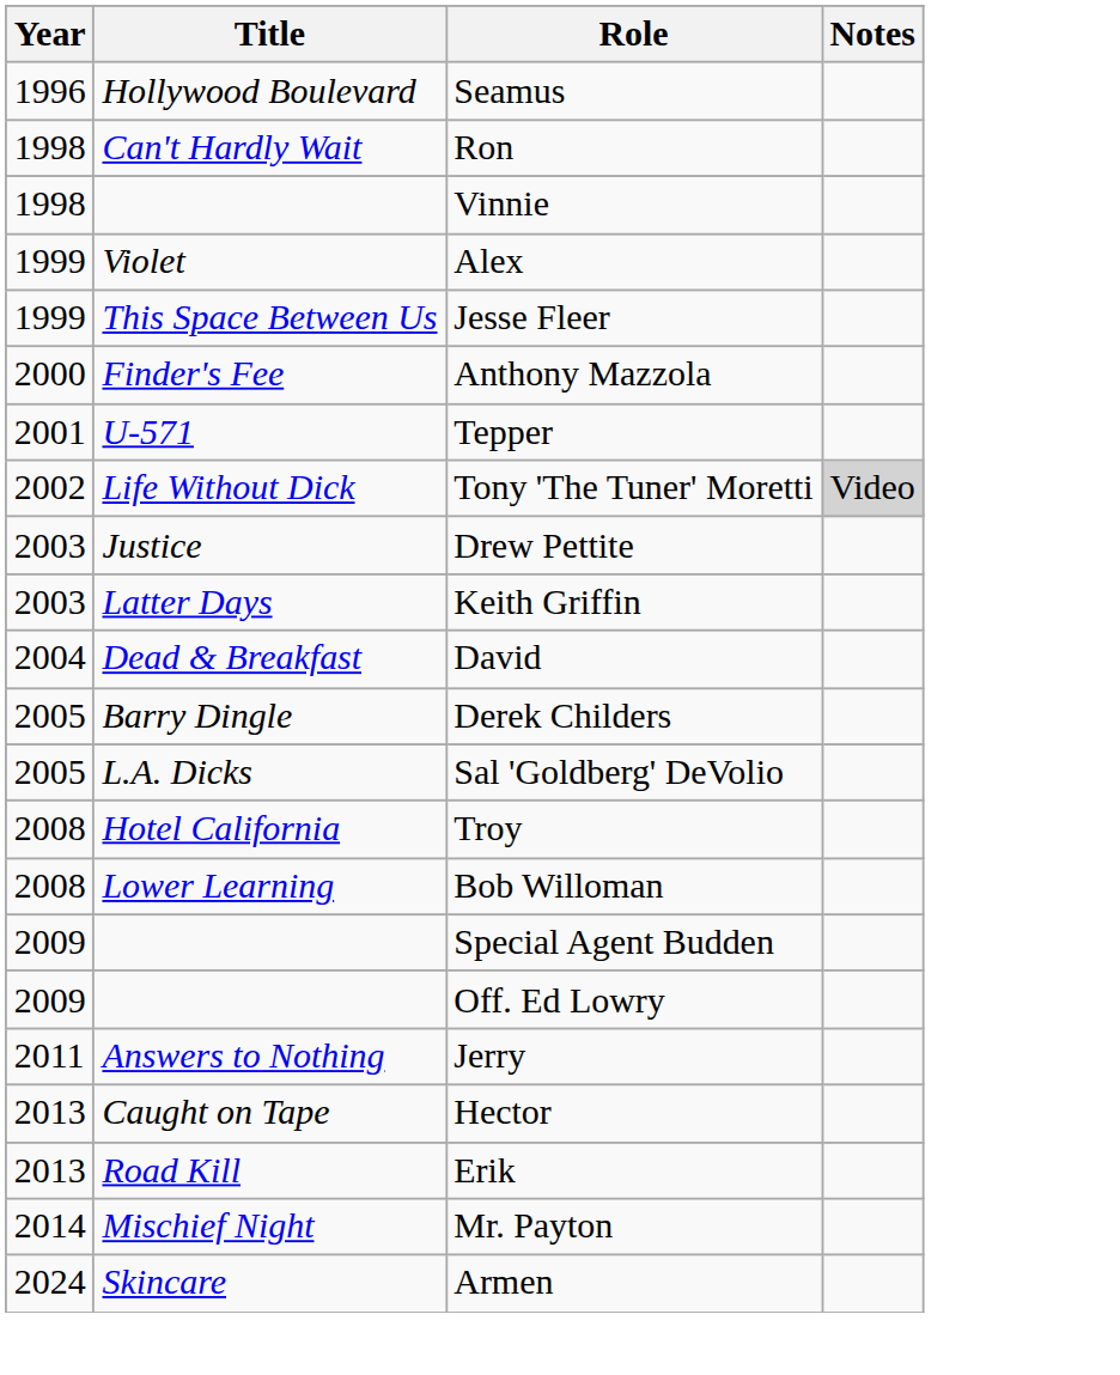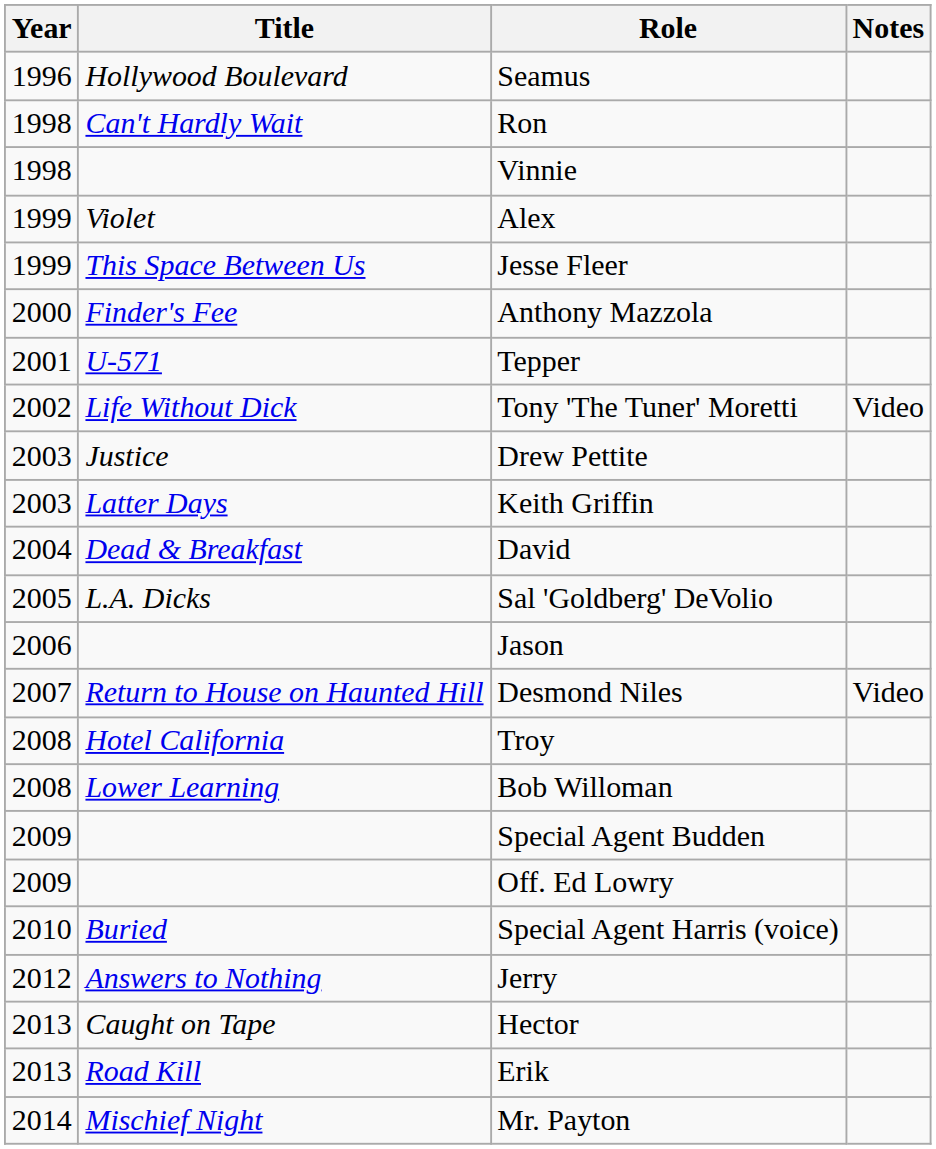 <table class="wikitable sortable">
 <tr>
 <th>Year</th>
 <th>Title</th>
 <th>Role</th>
 <th class="unsortable">Notes</th>
 </tr>
 <tr>
 <td>1996</td>
 <td><em>Hollywood Boulevard</em></td>
 <td>Seamus</td>
 <td></td>
 </tr>
 <tr>
 <td>1998</td>
 <td><em><a href='#'>Can't Hardly Wait</a></em></td>
 <td>Ron</td>
 <td></td>
 </tr>
 <tr>
 <td>1998</td>
 <td><em></em></td>
 <td>Vinnie</td>
 <td></td>
 </tr>
 <tr>
 <td>1999</td>
 <td><em>Violet</em></td>
 <td>Alex</td>
 <td></td>
 </tr>
 <tr>
 <td>1999</td>
 <td><em><a href='#'>This Space Between Us</a></em></td>
 <td>Jesse Fleer</td>
 <td></td>
 </tr>
 <tr>
 <td>2000</td>
 <td><em><a href='#'>Finder's Fee</a></em></td>
 <td>Anthony Mazzola</td>
 <td></td>
 </tr>
 <tr>
 <td>2001</td>
 <td><em><a href='#'>U-571</a></em></td>
 <td>Tepper</td>
 <td></td>
 </tr>
 <tr>
 <td>2002</td>
 <td><em><a href='#'>Life Without Dick</a></em></td>
 <td>Tony 'The Tuner' Moretti</td>
-<td style="background: lightgrey;">Video</td>
+<td>Video</td>
 </tr>
 <tr>
 <td>2003</td>
 <td><em>Justice</em></td>
 <td>Drew Pettite</td>
 <td></td>
 </tr>
 <tr>
 <td>2003</td>
 <td><em><a href='#'>Latter Days</a></em></td>
 <td>Keith Griffin</td>
 <td></td>
 </tr>
 <tr>
 <td>2004</td>
 <td><em><a href='#'>Dead & Breakfast</a></em></td>
 <td>David</td>
 <td></td>
 </tr>
 <tr>
 <td>2005</td>
-<td><em>Barry Dingle</em></td>
-<td>Derek Childers</td>
+<td><em>L.A. Dicks</em></td>
+<td>Sal 'Goldberg' DeVolio</td>
 <td></td>
 </tr>
 <tr>
-<td>2005</td>
-<td><em>L.A. Dicks</em></td>
-<td>Sal 'Goldberg' DeVolio</td>
+<td>2006</td>
+<td><em></em></td>
+<td>Jason</td>
 <td></td>
+</tr>
+<tr>
+<td>2007</td>
+<td><em><a href='#'>Return to House on Haunted Hill</a></em></td>
+<td>Desmond Niles</td>
+<td>Video</td>
 </tr>
 <tr>
 <td>2008</td>
 <td><em><a href='#'>Hotel California</a></em></td>
 <td>Troy</td>
 <td></td>
 </tr>
 <tr>
 <td>2008</td>
 <td><em><a href='#'>Lower Learning</a></em></td>
 <td>Bob Willoman</td>
 <td></td>
 </tr>
 <tr>
 <td>2009</td>
 <td><em></em></td>
 <td>Special Agent Budden</td>
 <td></td>
 </tr>
 <tr>
 <td>2009</td>
 <td><em></em></td>
 <td>Off. Ed Lowry</td>
 <td></td>
 </tr>
 <tr>
-<td>2011</td>
+<td>2010</td>
+<td><em><a href='#'>Buried</a></em></td>
+<td>Special Agent Harris (voice)</td>
+<td></td>
+</tr>
+<tr>
+<td>2012</td>
 <td><em><a href='#'>Answers to Nothing</a></em></td>
 <td>Jerry</td>
 <td></td>
 </tr>
 <tr>
 <td>2013</td>
 <td><em>Caught on Tape</em></td>
 <td>Hector</td>
 <td></td>
 </tr>
 <tr>
 <td>2013</td>
 <td><em><a href='#'>Road Kill</a></em></td>
 <td>Erik</td>
 <td></td>
 </tr>
 <tr>
 <td>2014</td>
 <td><em><a href='#'>Mischief Night</a></em></td>
 <td>Mr. Payton</td>
 <td></td>
 </tr>
-<tr>
-<td>2024</td>
-<td><em><a href='#'>Skincare</a></em></td>
-<td>Armen</td>
-<td></td>
-</tr>
 </table>
